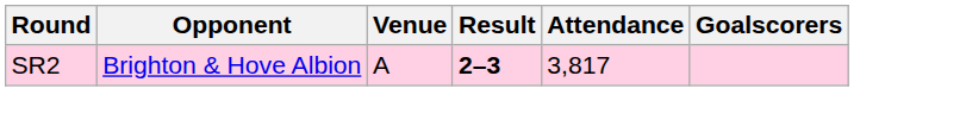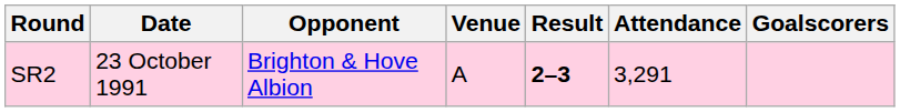 <table class="wikitable">
 <tr>
 <th>Round</th>
+<th>Date</th>
 <th>Opponent</th>
 <th>Venue</th>
 <th>Result</th>
 <th>Attendance</th>
 <th>Goalscorers</th>
 </tr>
 <tr style="background-color: #ffd0e3;">
 <td>SR2</td>
+<td>23 October 1991</td>
 <td><a href='#'>Brighton & Hove Albion</a></td>
 <td>A</td>
 <td><strong>2–3</strong></td>
-<td>3,817</td>
+<td>3,291</td>
 <td></td>
 </tr>
 </table>
